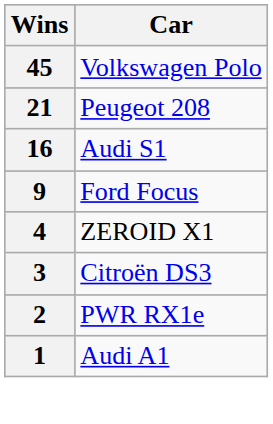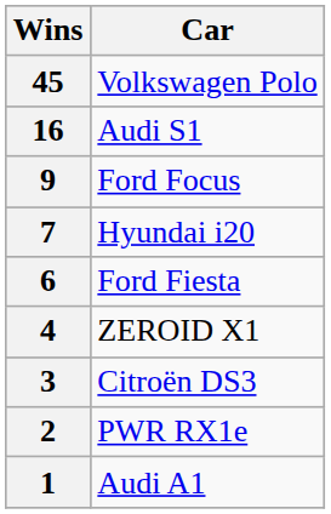 <table class="plainrowheaders wikitable">
 <tr>
 <th scope=col>Wins</th>
 <th scope=col>Car</th>
 </tr>
 <tr>
 <th>45</th>
 <td> <a href='#'>Volkswagen Polo</a></td>
 </tr>
 <tr>
-<th>21</th>
-<td> <a href='#'>Peugeot 208</a></td>
-</tr>
-<tr>
 <th>16</th>
 <td> <a href='#'>Audi S1</a></td>
 </tr>
 <tr>
 <th>9</th>
 <td> <a href='#'>Ford Focus</a></td>
+</tr>
+<tr>
+<th>7</th>
+<td> <a href='#'>Hyundai i20</a></td>
+</tr>
+<tr>
+<th>6</th>
+<td> <a href='#'>Ford Fiesta</a></td>
 </tr>
 <tr>
 <th>4</th>
 <td> ZEROID X1</td>
 </tr>
 <tr>
 <th>3</th>
 <td> <a href='#'>Citroën DS3</a></td>
 </tr>
 <tr>
 <th>2</th>
 <td> <a href='#'>PWR RX1e</a></td>
 </tr>
 <tr>
 <th>1</th>
 <td> <a href='#'>Audi A1</a></td>
 </tr>
 </table>
